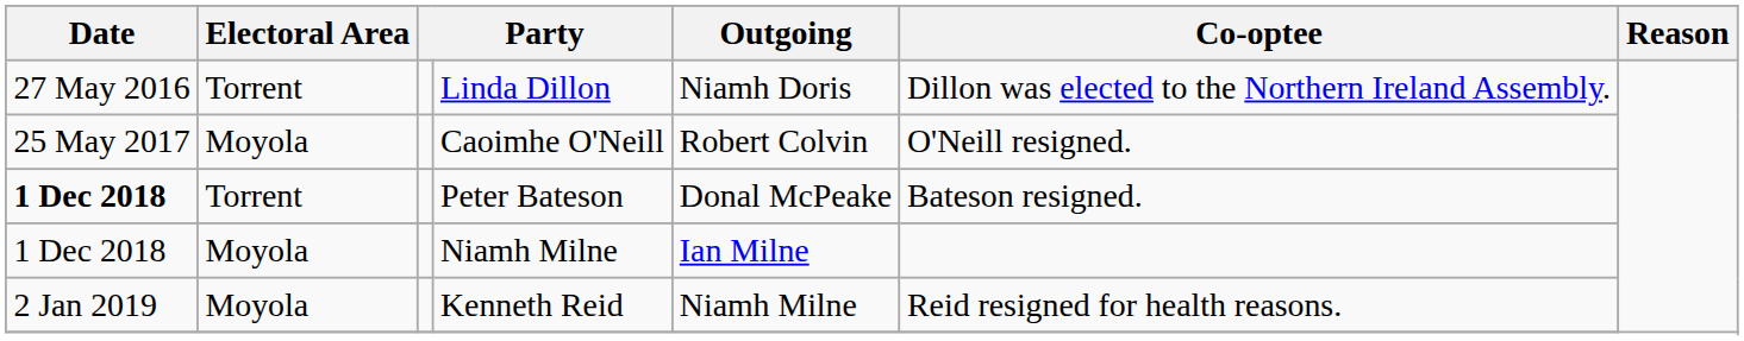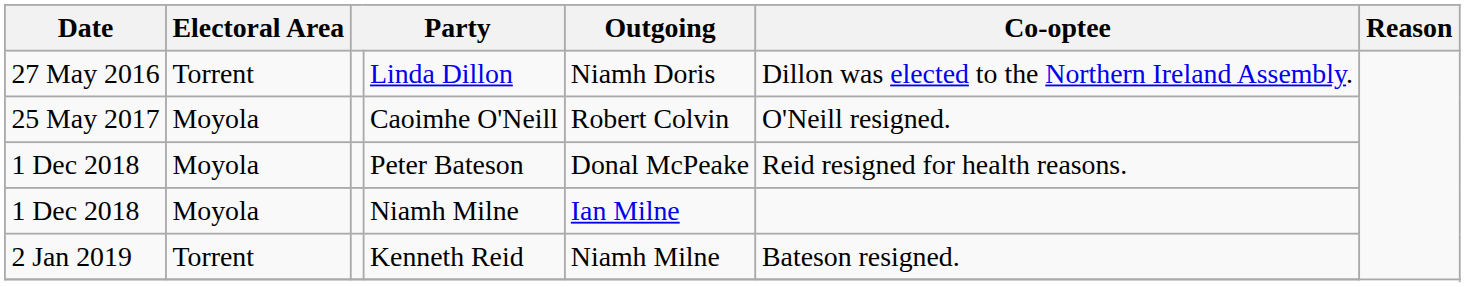 <table class="wikitable" style="font-size: 95%;">
 <tr>
 <th>Date</th>
 <th>Electoral Area</th>
 <th colspan="2">Party</th>
 <th>Outgoing</th>
 <th>Co-optee</th>
 <th>Reason</th>
 </tr>
 <tr>
 <td>27 May 2016</td>
 <td>Torrent</td>
 <td></td>
 <td><a href='#'>Linda Dillon</a></td>
 <td>Niamh Doris</td>
 <td>Dillon was <a href='#'>elected</a> to the <a href='#'>Northern Ireland Assembly</a>.</td>
 </tr>
 <tr>
 <td>25 May 2017</td>
 <td>Moyola</td>
 <td></td>
 <td>Caoimhe O'Neill</td>
 <td>Robert Colvin</td>
 <td>O'Neill resigned.</td>
 </tr>
 <tr>
-<td><strong>1 Dec 2018</strong></td>
-<td>Torrent</td>
+<td>1 Dec 2018</td>
+<td>Moyola</td>
 <td></td>
 <td>Peter Bateson</td>
 <td>Donal McPeake</td>
-<td>Bateson resigned.</td>
+<td>Reid resigned for health reasons.</td>
 </tr>
 <tr>
 <td>1 Dec 2018</td>
 <td>Moyola</td>
 <td></td>
 <td>Niamh Milne</td>
 <td><a href='#'>Ian Milne</a></td>
 <td></td>
 </tr>
 <tr>
 <td>2 Jan 2019</td>
-<td>Moyola</td>
+<td>Torrent</td>
 <td></td>
 <td>Kenneth Reid</td>
 <td>Niamh Milne</td>
-<td>Reid resigned for health reasons.</td>
+<td>Bateson resigned.</td>
 </tr>
 <tr>
 </tr>
 </table>
